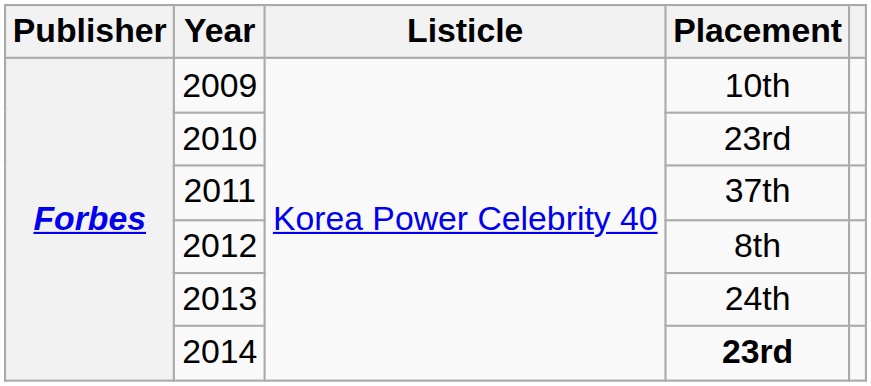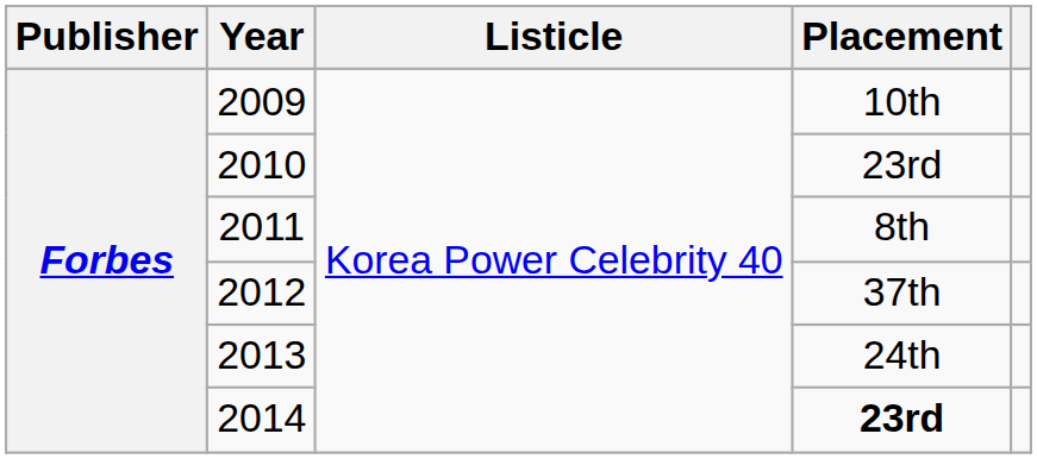 <table class="wikitable plainrowheaders sortable">
 <tr>
 <th scope="col">Publisher</th>
 <th scope="col">Year</th>
 <th scope="col">Listicle</th>
 <th scope="col">Placement</th>
 <th scope="col" class="unsortable"></th>
 </tr>
 <tr>
 <th scope="row" rowspan="6"><em><a href='#'>Forbes</a></em></th>
 <td style="text-align:center">2009</td>
 <td rowspan="6"><a href='#'>Korea Power Celebrity 40</a></td>
 <td style="text-align:center">10th</td>
 <td style="text-align:center"></td>
 </tr>
 <tr>
 <td style="text-align:center">2010</td>
 <td style="text-align:center">23rd</td>
 <td style="text-align:center"></td>
 </tr>
 <tr>
 <td style="text-align:center">2011</td>
-<td style="text-align:center">37th</td>
+<td style="text-align:center">8th</td>
 <td style="text-align:center"></td>
 </tr>
 <tr>
 <td style="text-align:center">2012</td>
-<td style="text-align:center">8th</td>
+<td style="text-align:center">37th</td>
 <td style="text-align:center"></td>
 </tr>
 <tr>
 <td style="text-align:center">2013</td>
 <td style="text-align:center">24th</td>
 <td style="text-align:center"></td>
 </tr>
 <tr>
 <td style="text-align:center">2014</td>
 <td style="text-align:center"><strong>23rd</strong></td>
 <td style="text-align:center"></td>
 </tr>
 </table>
